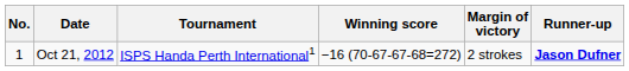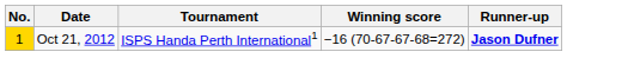 <table class="wikitable" style="font-size:95%;">
 <tr>
 <th>No.</th>
 <th>Date</th>
 <th>Tournament</th>
 <th>Winning score</th>
-<th>Margin of<br>victory</th>
 <th>Runner-up</th>
 </tr>
 <tr>
-<td align=center>1</td>
+<td align=center style="background: gold;">1</td>
 <td>Oct 21, <a href='#'>2012</a></td>
 <td><a href='#'>ISPS Handa Perth International</a><sup>1</sup></td>
 <td>−16 (70-67-67-68=272)</td>
-<td>2 strokes</td>
 <td><strong> <a href='#'>Jason Dufner</a></strong></td>
 </tr>
 </table>
